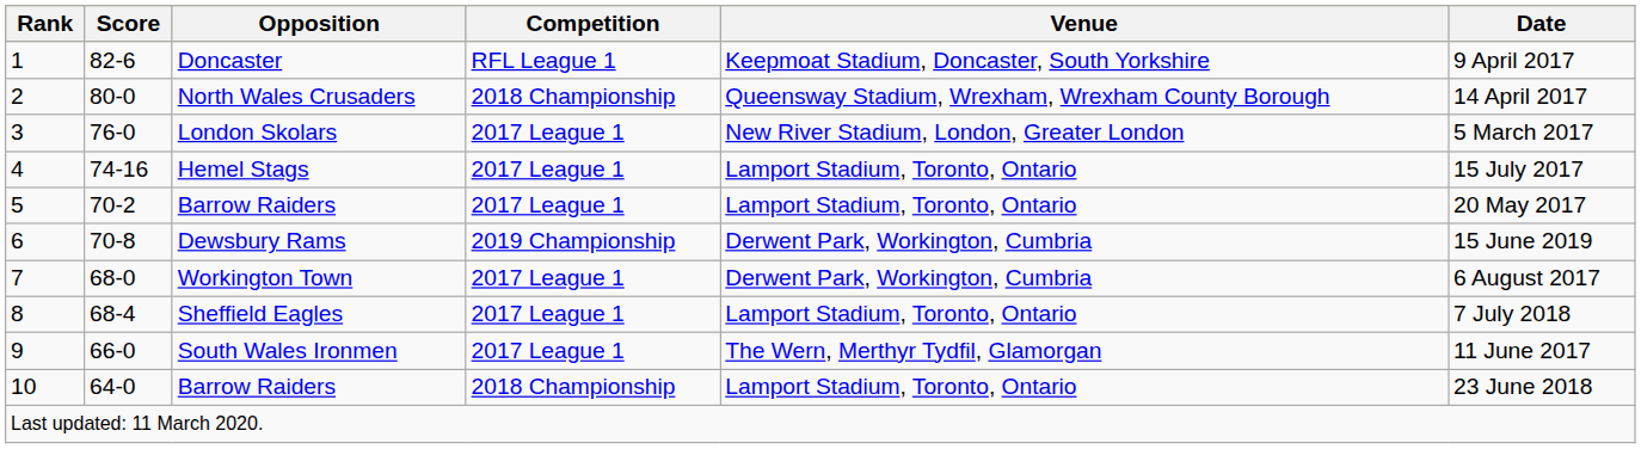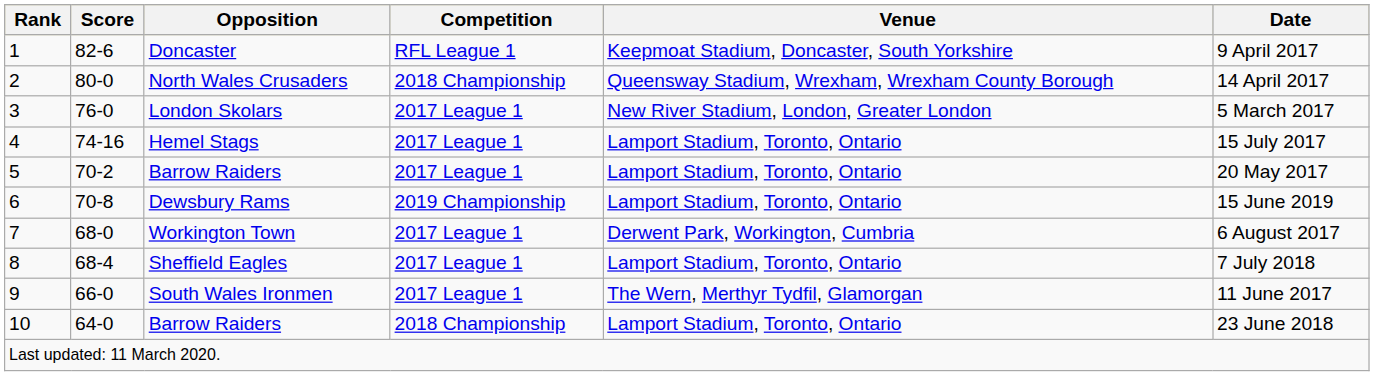 <table class="wikitable sortable" style="width:90%;">
 <tr style="background:#bdb76b;">
 <th>Rank</th>
 <th>Score</th>
 <th>Opposition</th>
 <th>Competition</th>
 <th>Venue</th>
 <th>Date</th>
 </tr>
 <tr>
 <td>1</td>
 <td>82-6</td>
 <td> <a href='#'>Doncaster</a></td>
 <td><a href='#'>RFL League 1</a></td>
 <td> <a href='#'>Keepmoat Stadium</a>, <a href='#'>Doncaster</a>, <a href='#'>South Yorkshire</a></td>
 <td>9 April 2017</td>
 </tr>
 <tr>
 <td>2</td>
 <td>80-0</td>
 <td> <a href='#'>North Wales Crusaders</a></td>
 <td><a href='#'>2018 Championship</a></td>
 <td> <a href='#'>Queensway Stadium</a>, <a href='#'>Wrexham</a>, <a href='#'>Wrexham County Borough</a></td>
 <td>14 April 2017</td>
 </tr>
 <tr>
 <td>3</td>
 <td>76-0</td>
 <td> <a href='#'>London Skolars</a></td>
 <td><a href='#'>2017 League 1</a></td>
 <td> <a href='#'>New River Stadium</a>, <a href='#'>London</a>, <a href='#'>Greater London</a></td>
 <td>5 March 2017</td>
 </tr>
 <tr>
 <td>4</td>
 <td>74-16</td>
 <td> <a href='#'>Hemel Stags</a></td>
 <td><a href='#'>2017 League 1</a></td>
 <td> <a href='#'>Lamport Stadium</a>, <a href='#'>Toronto</a>, <a href='#'>Ontario</a></td>
 <td>15 July 2017</td>
 </tr>
 <tr>
 <td>5</td>
 <td>70-2</td>
 <td> <a href='#'>Barrow Raiders</a></td>
 <td><a href='#'>2017 League 1</a></td>
 <td> <a href='#'>Lamport Stadium</a>, <a href='#'>Toronto</a>, <a href='#'>Ontario</a></td>
 <td>20 May 2017</td>
 </tr>
 <tr>
 <td>6</td>
 <td>70-8</td>
 <td> <a href='#'>Dewsbury Rams</a></td>
 <td><a href='#'>2019 Championship</a></td>
-<td> <a href='#'>Derwent Park</a>, <a href='#'>Workington</a>, <a href='#'>Cumbria</a></td>
+<td> <a href='#'>Lamport Stadium</a>, <a href='#'>Toronto</a>, <a href='#'>Ontario</a></td>
 <td>15 June 2019</td>
 </tr>
 <tr>
 <td>7</td>
 <td>68-0</td>
 <td> <a href='#'>Workington Town</a></td>
 <td><a href='#'>2017 League 1</a></td>
 <td> <a href='#'>Derwent Park</a>, <a href='#'>Workington</a>, <a href='#'>Cumbria</a></td>
 <td>6 August 2017</td>
 </tr>
 <tr>
 <td>8</td>
 <td>68-4</td>
 <td> <a href='#'>Sheffield Eagles</a></td>
 <td><a href='#'>2017 League 1</a></td>
 <td> <a href='#'>Lamport Stadium</a>, <a href='#'>Toronto</a>, <a href='#'>Ontario</a></td>
 <td>7 July 2018</td>
 </tr>
 <tr>
 <td>9</td>
 <td>66-0</td>
 <td> <a href='#'>South Wales Ironmen</a></td>
 <td><a href='#'>2017 League 1</a></td>
 <td> <a href='#'>The Wern</a>, <a href='#'>Merthyr Tydfil</a>, <a href='#'>Glamorgan</a></td>
 <td>11 June 2017</td>
 </tr>
 <tr>
 <td>10</td>
 <td>64-0</td>
 <td> <a href='#'>Barrow Raiders</a></td>
 <td><a href='#'>2018 Championship</a></td>
 <td> <a href='#'>Lamport Stadium</a>, <a href='#'>Toronto</a>, <a href='#'>Ontario</a></td>
 <td>23 June 2018</td>
 </tr>
 <tr>
 <td colspan="7"><small>Last updated: 11 March 2020.</small></td>
 </tr>
 </table>
